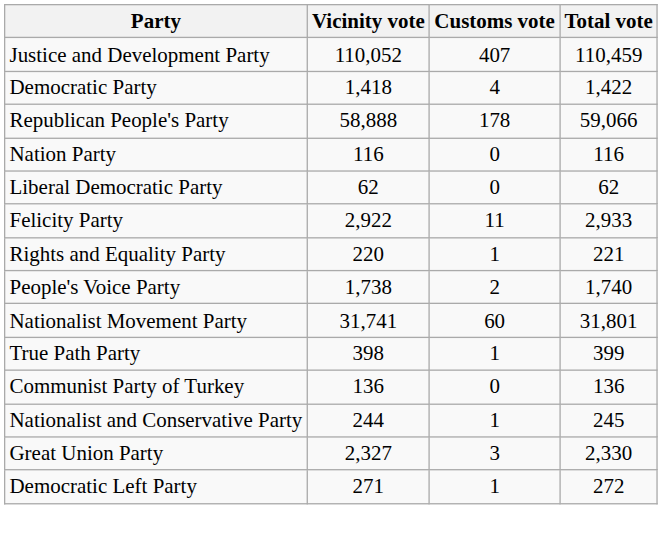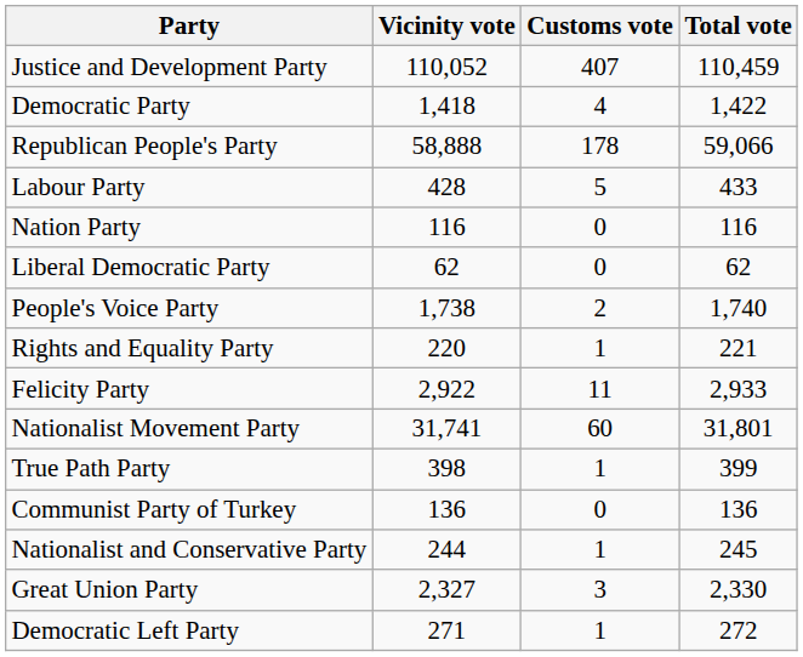 <table class="wikitable sortable">
 <tr>
 <th style="text-align:center;">Party</th>
 <th style="text-align:center;">Vicinity vote</th>
 <th style="text-align:center;">Customs vote</th>
 <th style="text-align:center;">Total vote</th>
 </tr>
 <tr>
 <td>Justice and Development Party</td>
 <td style="text-align:center;">110,052</td>
 <td style="text-align:center;">407</td>
 <td style="text-align:center;">110,459</td>
 </tr>
 <tr>
 <td>Democratic Party</td>
 <td style="text-align:center;">1,418</td>
 <td style="text-align:center;">4</td>
 <td style="text-align:center;">1,422</td>
 </tr>
 <tr>
 <td>Republican People's Party</td>
 <td style="text-align:center;">58,888</td>
 <td style="text-align:center;">178</td>
 <td style="text-align:center;">59,066</td>
 </tr>
 <tr>
+<td>Labour Party</td>
+<td style="text-align:center;">428</td>
+<td style="text-align:center;">5</td>
+<td style="text-align:center;">433</td>
+</tr>
+<tr>
 <td>Nation Party</td>
 <td style="text-align:center;">116</td>
 <td style="text-align:center;">0</td>
 <td style="text-align:center;">116</td>
 </tr>
 <tr>
 <td>Liberal Democratic Party</td>
 <td style="text-align:center;">62</td>
 <td style="text-align:center;">0</td>
 <td style="text-align:center;">62</td>
 </tr>
 <tr>
-<td>Felicity Party</td>
-<td style="text-align:center;">2,922</td>
-<td style="text-align:center;">11</td>
-<td style="text-align:center;">2,933</td>
+<td>People's Voice Party</td>
+<td style="text-align:center;">1,738</td>
+<td style="text-align:center;">2</td>
+<td style="text-align:center;">1,740</td>
 </tr>
 <tr>
 <td>Rights and Equality Party</td>
 <td style="text-align:center;">220</td>
 <td style="text-align:center;">1</td>
 <td style="text-align:center;">221</td>
 </tr>
 <tr>
-<td>People's Voice Party</td>
-<td style="text-align:center;">1,738</td>
-<td style="text-align:center;">2</td>
-<td style="text-align:center;">1,740</td>
+<td>Felicity Party</td>
+<td style="text-align:center;">2,922</td>
+<td style="text-align:center;">11</td>
+<td style="text-align:center;">2,933</td>
 </tr>
 <tr>
 <td>Nationalist Movement Party</td>
 <td style="text-align:center;">31,741</td>
 <td style="text-align:center;">60</td>
 <td style="text-align:center;">31,801</td>
 </tr>
 <tr>
 <td>True Path Party</td>
 <td style="text-align:center;">398</td>
 <td style="text-align:center;">1</td>
 <td style="text-align:center;">399</td>
 </tr>
 <tr>
 <td>Communist Party of Turkey</td>
 <td style="text-align:center;">136</td>
 <td style="text-align:center;">0</td>
 <td style="text-align:center;">136</td>
 </tr>
 <tr>
 <td>Nationalist and Conservative Party</td>
 <td style="text-align:center;">244</td>
 <td style="text-align:center;">1</td>
 <td style="text-align:center;">245</td>
 </tr>
 <tr>
 <td>Great Union Party</td>
 <td style="text-align:center;">2,327</td>
 <td style="text-align:center;">3</td>
 <td style="text-align:center;">2,330</td>
 </tr>
 <tr>
 <td>Democratic Left Party</td>
 <td style="text-align:center;">271</td>
 <td style="text-align:center;">1</td>
 <td style="text-align:center;">272</td>
 </tr>
 </table>
